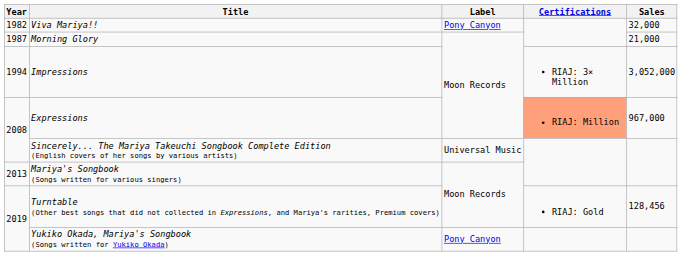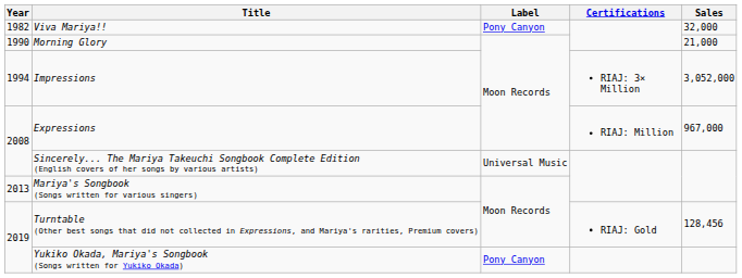 <table class="wikitable">
 <tr>
 <th>Year</th>
 <th>Title</th>
 <th>Label</th>
 <th scope="col" width="150"><a href='#'>Certifications</a></th>
 <th scope="col">Sales</th>
 </tr>
 <tr>
 <td>1982</td>
 <td><em>Viva Mariya!!</em></td>
 <td><a href='#'>Pony Canyon</a></td>
 <td rowspan="2"></td>
 <td>32,000</td>
 </tr>
 <tr>
-<td>1987</td>
+<td>1990</td>
 <td><em>Morning Glory</em></td>
 <td rowspan=3>Moon Records</td>
 <td>21,000</td>
 </tr>
 <tr>
 <td>1994</td>
 <td><em>Impressions</em></td>
 <td><br><ul><li>RIAJ: 3× Million</li></ul></td>
 <td>3,052,000</td>
 </tr>
 <tr>
 <td rowspan="2">2008</td>
 <td><em>Expressions</em></td>
-<td style="background: lightsalmon;"><br><ul><li>RIAJ: Million</li></ul></td>
+<td><br><ul><li>RIAJ: Million</li></ul></td>
 <td>967,000</td>
 </tr>
 <tr>
 <td><em>Sincerely... The Mariya Takeuchi Songbook Complete Edition</em> <br><small>(English covers of her songs by various artists)</small></td>
 <td>Universal Music</td>
 <td rowspan="2"></td>
 <td rowspan="2"></td>
 </tr>
 <tr>
 <td>2013</td>
 <td><em>Mariya's Songbook</em> <br><small>(Songs written for various singers)</small></td>
 <td rowspan="2">Moon Records</td>
 </tr>
 <tr>
 <td rowspan="2">2019</td>
 <td><em>Turntable</em> <br><small>(Other best songs that did not collected in <em>Expressions</em>, and Mariya's rarities, Premium covers)</small></td>
 <td><br><ul><li>RIAJ: Gold</li></ul></td>
 <td>128,456</td>
 </tr>
 <tr>
 <td><em>Yukiko Okada, Mariya's Songbook</em>  <br><small>(Songs written for <a href='#'>Yukiko Okada</a>)</small></td>
 <td><a href='#'>Pony Canyon</a></td>
 <td></td>
 <td></td>
 </tr>
 </table>
